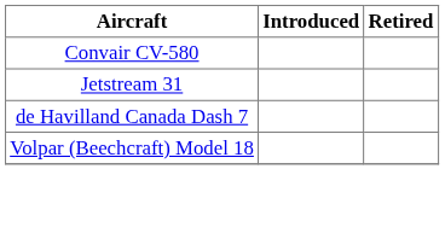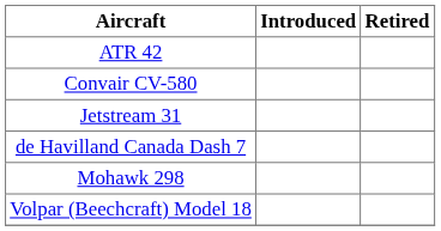 <table class="toccolours sortable" border="1" cellpadding="3" style="border-collapse:collapse;text-align:center">
 <tr>
 <th>Aircraft</th>
 <th>Introduced</th>
 <th>Retired</th>
+</tr>
+<tr>
+<td><a href='#'>ATR 42</a></td>
+<td></td>
+<td></td>
 </tr>
 <tr>
 <td><a href='#'>Convair CV-580</a></td>
 <td></td>
 <td></td>
 </tr>
 <tr>
 <td><a href='#'>Jetstream 31</a></td>
 <td></td>
 <td></td>
 </tr>
 <tr>
 <td><a href='#'>de Havilland Canada Dash 7</a></td>
 <td></td>
 <td></td>
 </tr>
 <tr>
+<td><a href='#'>Mohawk 298</a></td>
+<td></td>
+<td></td>
+</tr>
+<tr>
 <td><a href='#'>Volpar (Beechcraft) Model 18</a></td>
 <td></td>
 <td></td>
 </tr>
 <tr>
 </tr>
 </table>
